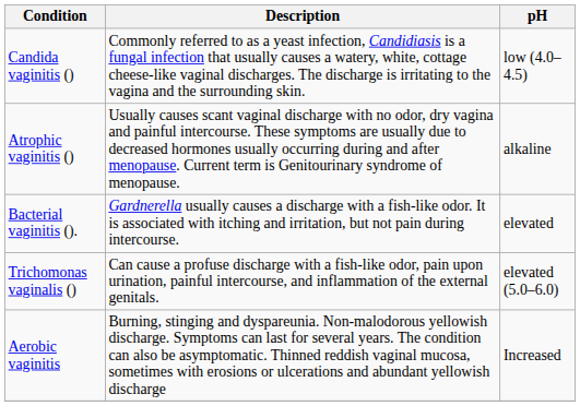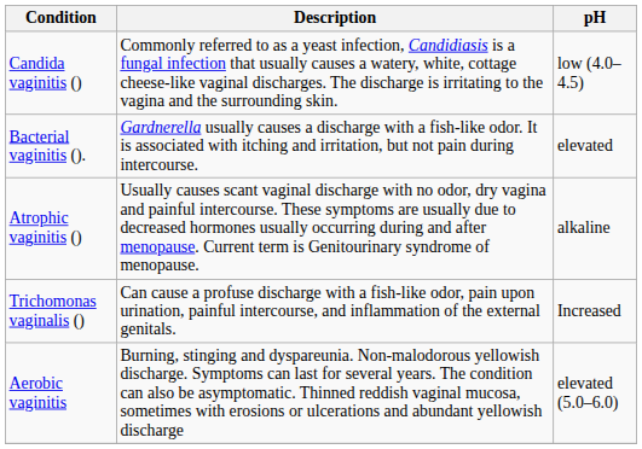 <table class="wikitable">
 <tr>
 <th>Condition</th>
 <th>Description</th>
 <th>pH</th>
 </tr>
 <tr>
 <td><a href='#'>Candida vaginitis</a> ()</td>
 <td>Commonly referred to as a yeast infection, <em><a href='#'>Candidiasis</a></em> is a <a href='#'>fungal infection</a> that usually causes a watery, white, cottage cheese-like vaginal discharges. The discharge is irritating to the vagina and the surrounding skin.</td>
 <td>low (4.0–4.5)</td>
 </tr>
 <tr>
+<td><a href='#'>Bacterial vaginitis</a> ().</td>
+<td><em><a href='#'>Gardnerella</a></em> usually causes a discharge with a fish-like odor. It is associated with itching and irritation, but not pain during intercourse.</td>
+<td>elevated</td>
+</tr>
+<tr>
 <td><a href='#'>Atrophic vaginitis</a> ()</td>
 <td>Usually causes scant vaginal discharge with no odor, dry vagina and painful intercourse.  These symptoms are usually due to decreased hormones usually occurring during and after <a href='#'>menopause</a>. Current term is Genitourinary syndrome of menopause.</td>
 <td>alkaline</td>
 </tr>
 <tr>
-<td><a href='#'>Bacterial vaginitis</a> ().</td>
-<td><em><a href='#'>Gardnerella</a></em> usually causes a discharge with a fish-like odor. It is associated with itching and irritation, but not pain during intercourse.</td>
-<td>elevated</td>
-</tr>
-<tr>
 <td><a href='#'>Trichomonas vaginalis</a>  ()</td>
 <td>Can cause a profuse discharge with a fish-like odor, pain upon urination, painful intercourse, and inflammation of the external genitals.</td>
-<td>elevated (5.0–6.0)</td>
+<td>Increased</td>
 </tr>
 <tr>
 <td><a href='#'>Aerobic vaginitis</a></td>
 <td>Burning, stinging and dyspareunia. Non-malodorous yellowish discharge. Symptoms can last for several years. The condition can also be asymptomatic. Thinned reddish vaginal mucosa, sometimes with erosions or ulcerations and abundant yellowish discharge</td>
-<td>Increased</td>
+<td>elevated (5.0–6.0)</td>
 </tr>
 <tr>
 </tr>
 </table>
